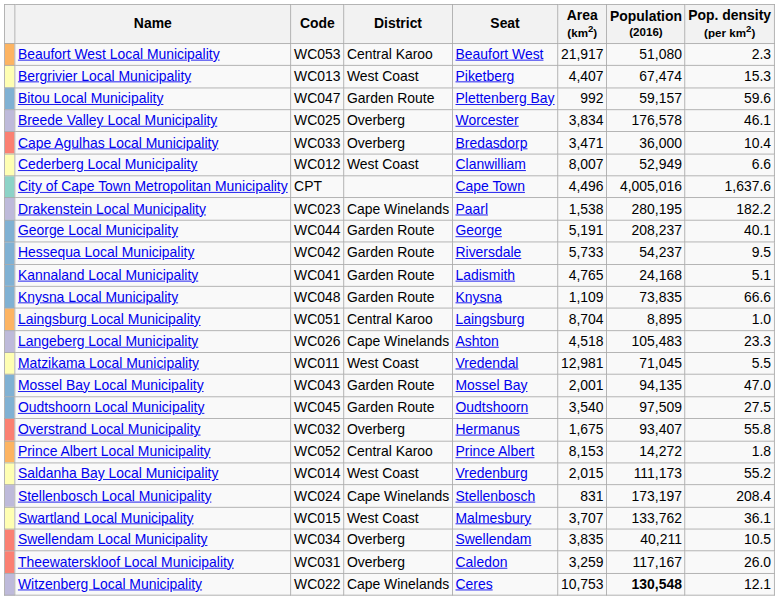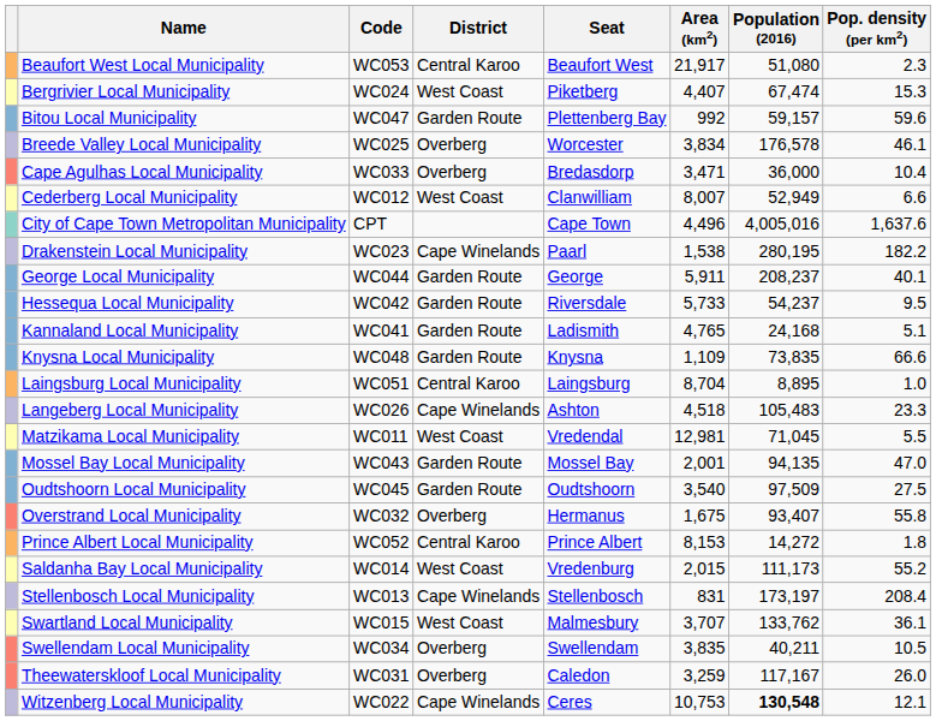 <table class="wikitable sortable">
 <tr>
 <th class="unsortable"> </th>
 <th>Name</th>
 <th>Code</th>
 <th>District</th>
 <th>Seat</th>
 <th>Area<br><small>(km<sup>2</sup>)</small></th>
 <th>Population<br><small>(2016)</small></th>
 <th>Pop. density<br><small>(per km<sup>2</sup>)</small></th>
 </tr>
 <tr>
 <td style="text-align:center;background-color:#FDB462"></td>
 <td><a href='#'>Beaufort West Local Municipality</a></td>
 <td>WC053</td>
 <td>Central Karoo</td>
 <td><a href='#'>Beaufort West</a></td>
 <td style="text-align:right">21,917</td>
 <td style="text-align:right">51,080</td>
 <td style="text-align:right">2.3</td>
 </tr>
 <tr>
 <td style="text-align:center;background-color:#FFFFB3"></td>
 <td><a href='#'>Bergrivier Local Municipality</a></td>
-<td>WC013</td>
+<td>WC024</td>
 <td>West Coast</td>
 <td><a href='#'>Piketberg</a></td>
 <td style="text-align:right">4,407</td>
 <td style="text-align:right">67,474</td>
 <td style="text-align:right">15.3</td>
 </tr>
 <tr>
 <td style="text-align:center;background-color:#80B1D3"></td>
 <td><a href='#'>Bitou Local Municipality</a></td>
 <td>WC047</td>
 <td>Garden Route</td>
 <td><a href='#'>Plettenberg Bay</a></td>
 <td style="text-align:right">992</td>
 <td style="text-align:right">59,157</td>
 <td style="text-align:right">59.6</td>
 </tr>
 <tr>
 <td style="text-align:center;background-color:#BEBADA"></td>
 <td><a href='#'>Breede Valley Local Municipality</a></td>
 <td>WC025</td>
 <td>Overberg</td>
 <td><a href='#'>Worcester</a></td>
 <td style="text-align:right">3,834</td>
 <td style="text-align:right">176,578</td>
 <td style="text-align:right">46.1</td>
 </tr>
 <tr>
 <td style="text-align:center;background-color:#FB8072"></td>
 <td><a href='#'>Cape Agulhas Local Municipality</a></td>
 <td>WC033</td>
 <td>Overberg</td>
 <td><a href='#'>Bredasdorp</a></td>
 <td style="text-align:right">3,471</td>
 <td style="text-align:right">36,000</td>
 <td style="text-align:right">10.4</td>
 </tr>
 <tr>
 <td style="text-align:center;background-color:#FFFFB3"></td>
 <td><a href='#'>Cederberg Local Municipality</a></td>
 <td>WC012</td>
 <td>West Coast</td>
 <td><a href='#'>Clanwilliam</a></td>
 <td style="text-align:right">8,007</td>
 <td style="text-align:right">52,949</td>
 <td style="text-align:right">6.6</td>
 </tr>
 <tr>
 <td style="text-align:center;background-color:#8DD3C7"></td>
 <td><a href='#'>City of Cape Town Metropolitan Municipality</a></td>
 <td>CPT</td>
 <td></td>
 <td><a href='#'>Cape Town</a></td>
 <td style="text-align:right">4,496</td>
 <td style="text-align:right">4,005,016</td>
 <td style="text-align:right">1,637.6</td>
 </tr>
 <tr>
 <td style="text-align:center;background-color:#BEBADA"></td>
 <td><a href='#'>Drakenstein Local Municipality</a></td>
 <td>WC023</td>
 <td>Cape Winelands</td>
 <td><a href='#'>Paarl</a></td>
 <td style="text-align:right">1,538</td>
 <td style="text-align:right">280,195</td>
 <td style="text-align:right">182.2</td>
 </tr>
 <tr>
 <td style="text-align:center;background-color:#80B1D3"></td>
 <td><a href='#'>George Local Municipality</a></td>
 <td>WC044</td>
 <td>Garden Route</td>
 <td><a href='#'>George</a></td>
-<td style="text-align:right">5,191</td>
+<td style="text-align:right">5,911</td>
 <td style="text-align:right">208,237</td>
 <td style="text-align:right">40.1</td>
 </tr>
 <tr>
 <td style="text-align:center;background-color:#80B1D3"></td>
 <td><a href='#'>Hessequa Local Municipality</a></td>
 <td>WC042</td>
 <td>Garden Route</td>
 <td><a href='#'>Riversdale</a></td>
 <td style="text-align:right">5,733</td>
 <td style="text-align:right">54,237</td>
 <td style="text-align:right">9.5</td>
 </tr>
 <tr>
 <td style="text-align:center;background-color:#80B1D3"></td>
 <td><a href='#'>Kannaland Local Municipality</a></td>
 <td>WC041</td>
 <td>Garden Route</td>
 <td><a href='#'>Ladismith</a></td>
 <td style="text-align:right">4,765</td>
 <td style="text-align:right">24,168</td>
 <td style="text-align:right">5.1</td>
 </tr>
 <tr>
 <td style="text-align:center;background-color:#80B1D3"></td>
 <td><a href='#'>Knysna Local Municipality</a></td>
 <td>WC048</td>
 <td>Garden Route</td>
 <td><a href='#'>Knysna</a></td>
 <td style="text-align:right">1,109</td>
 <td style="text-align:right">73,835</td>
 <td style="text-align:right">66.6</td>
 </tr>
 <tr>
 <td style="text-align:center;background-color:#FDB462"></td>
 <td><a href='#'>Laingsburg Local Municipality</a></td>
 <td>WC051</td>
 <td>Central Karoo</td>
 <td><a href='#'>Laingsburg</a></td>
 <td style="text-align:right">8,704</td>
 <td style="text-align:right">8,895</td>
 <td style="text-align:right">1.0</td>
 </tr>
 <tr>
 <td style="text-align:center;background-color:#BEBADA"></td>
 <td><a href='#'>Langeberg Local Municipality</a></td>
 <td>WC026</td>
 <td>Cape Winelands</td>
 <td><a href='#'>Ashton</a></td>
 <td style="text-align:right">4,518</td>
 <td style="text-align:right">105,483</td>
 <td style="text-align:right">23.3</td>
 </tr>
 <tr>
 <td style="text-align:center;background-color:#FFFFB3"></td>
 <td><a href='#'>Matzikama Local Municipality</a></td>
 <td>WC011</td>
 <td>West Coast</td>
 <td><a href='#'>Vredendal</a></td>
 <td style="text-align:right">12,981</td>
 <td style="text-align:right">71,045</td>
 <td style="text-align:right">5.5</td>
 </tr>
 <tr>
 <td style="text-align:center;background-color:#80B1D3"></td>
 <td><a href='#'>Mossel Bay Local Municipality</a></td>
 <td>WC043</td>
 <td>Garden Route</td>
 <td><a href='#'>Mossel Bay</a></td>
 <td style="text-align:right">2,001</td>
 <td style="text-align:right">94,135</td>
 <td style="text-align:right">47.0</td>
 </tr>
 <tr>
 <td style="text-align:center;background-color:#80B1D3"></td>
 <td><a href='#'>Oudtshoorn Local Municipality</a></td>
 <td>WC045</td>
 <td>Garden Route</td>
 <td><a href='#'>Oudtshoorn</a></td>
 <td style="text-align:right">3,540</td>
 <td style="text-align:right">97,509</td>
 <td style="text-align:right">27.5</td>
 </tr>
 <tr>
 <td style="text-align:center;background-color:#FB8072"></td>
 <td><a href='#'>Overstrand Local Municipality</a></td>
 <td>WC032</td>
 <td>Overberg</td>
 <td><a href='#'>Hermanus</a></td>
 <td style="text-align:right">1,675</td>
 <td style="text-align:right">93,407</td>
 <td style="text-align:right">55.8</td>
 </tr>
 <tr>
 <td style="text-align:center;background-color:#FDB462"></td>
 <td><a href='#'>Prince Albert Local Municipality</a></td>
 <td>WC052</td>
 <td>Central Karoo</td>
 <td><a href='#'>Prince Albert</a></td>
 <td style="text-align:right">8,153</td>
 <td style="text-align:right">14,272</td>
 <td style="text-align:right">1.8</td>
 </tr>
 <tr>
 <td style="text-align:center;background-color:#FFFFB3"></td>
 <td><a href='#'>Saldanha Bay Local Municipality</a></td>
 <td>WC014</td>
 <td>West Coast</td>
 <td><a href='#'>Vredenburg</a></td>
 <td style="text-align:right">2,015</td>
 <td style="text-align:right">111,173</td>
 <td style="text-align:right">55.2</td>
 </tr>
 <tr>
 <td style="text-align:center;background-color:#BEBADA"></td>
 <td><a href='#'>Stellenbosch Local Municipality</a></td>
-<td>WC024</td>
+<td>WC013</td>
 <td>Cape Winelands</td>
 <td><a href='#'>Stellenbosch</a></td>
 <td style="text-align:right">831</td>
 <td style="text-align:right">173,197</td>
 <td style="text-align:right">208.4</td>
 </tr>
 <tr>
 <td style="text-align:center;background-color:#FFFFB3"></td>
 <td><a href='#'>Swartland Local Municipality</a></td>
 <td>WC015</td>
 <td>West Coast</td>
 <td><a href='#'>Malmesbury</a></td>
 <td style="text-align:right">3,707</td>
 <td style="text-align:right">133,762</td>
 <td style="text-align:right">36.1</td>
 </tr>
 <tr>
 <td style="text-align:center;background-color:#FB8072"></td>
 <td><a href='#'>Swellendam Local Municipality</a></td>
 <td>WC034</td>
 <td>Overberg</td>
 <td><a href='#'>Swellendam</a></td>
 <td style="text-align:right">3,835</td>
 <td style="text-align:right">40,211</td>
 <td style="text-align:right">10.5</td>
 </tr>
 <tr>
 <td style="text-align:center;background-color:#FB8072"></td>
 <td><a href='#'>Theewaterskloof Local Municipality</a></td>
 <td>WC031</td>
 <td>Overberg</td>
 <td><a href='#'>Caledon</a></td>
 <td style="text-align:right">3,259</td>
 <td style="text-align:right">117,167</td>
 <td style="text-align:right">26.0</td>
 </tr>
 <tr>
 <td style="text-align:center;background-color:#BEBADA"></td>
 <td><a href='#'>Witzenberg Local Municipality</a></td>
 <td>WC022</td>
 <td>Cape Winelands</td>
 <td><a href='#'>Ceres</a></td>
 <td style="text-align:right">10,753</td>
 <td style="text-align:right"><strong>130,548</strong></td>
 <td style="text-align:right">12.1</td>
 </tr>
 </table>
